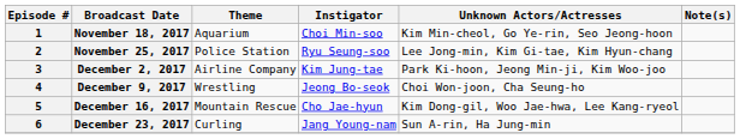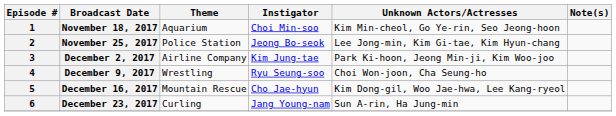 <table Class ="wikitable sortable">
 <tr>
 <th>Episode #</th>
 <th>Broadcast Date</th>
 <th>Theme</th>
 <th>Instigator</th>
 <th>Unknown Actors/Actresses</th>
 <th>Note(s)</th>
 </tr>
 <tr>
 <th>1</th>
 <th>November 18, 2017</th>
 <td>Aquarium</td>
 <td><a href='#'>Choi Min-soo</a></td>
 <td>Kim Min-cheol, Go Ye-rin, Seo Jeong-hoon</td>
 <td></td>
 </tr>
 <tr>
 <th>2</th>
 <th>November 25, 2017</th>
 <td>Police Station</td>
-<td><a href='#'>Ryu Seung-soo</a></td>
+<td><a href='#'>Jeong Bo-seok</a></td>
 <td>Lee Jong-min, Kim Gi-tae, Kim Hyun-chang</td>
 <td></td>
 </tr>
 <tr>
 <th>3</th>
 <th>December 2, 2017</th>
 <td>Airline Company</td>
 <td><a href='#'>Kim Jung-tae</a></td>
 <td>Park Ki-hoon, Jeong Min-ji, Kim Woo-joo</td>
 <td></td>
 </tr>
 <tr>
 <th>4</th>
 <th>December 9, 2017</th>
 <td>Wrestling</td>
-<td><a href='#'>Jeong Bo-seok</a></td>
+<td><a href='#'>Ryu Seung-soo</a></td>
 <td>Choi Won-joon, Cha Seung-ho</td>
 <td></td>
 </tr>
 <tr>
 <th>5</th>
 <th>December 16, 2017</th>
 <td>Mountain Rescue</td>
 <td><a href='#'>Cho Jae-hyun</a></td>
 <td>Kim Dong-gil, Woo Jae-hwa, Lee Kang-ryeol</td>
 <td></td>
 </tr>
 <tr>
 <th>6</th>
 <th>December 23, 2017</th>
 <td>Curling</td>
 <td><a href='#'>Jang Young-nam</a></td>
 <td>Sun A-rin, Ha Jung-min</td>
 <td></td>
 </tr>
 <tr>
 </tr>
 </table>
